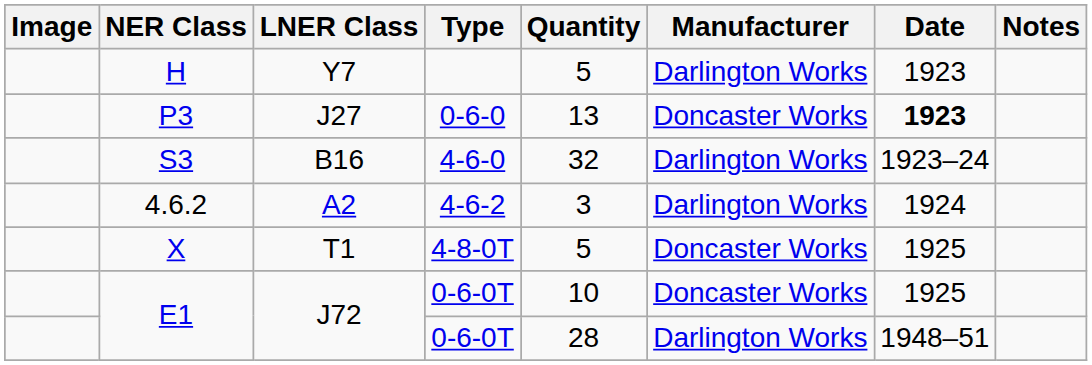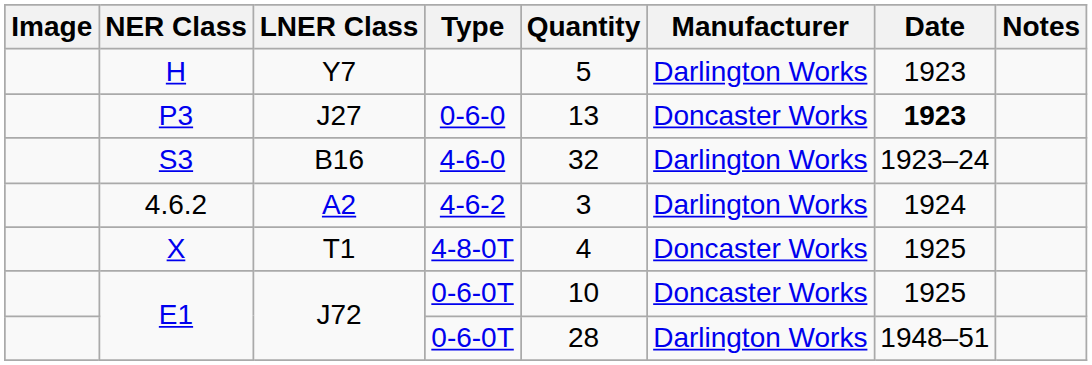 <table class="wikitable" style=text-align:center>
 <tr>
 <th>Image</th>
 <th>NER Class</th>
 <th>LNER Class</th>
 <th>Type</th>
 <th>Quantity</th>
 <th>Manufacturer</th>
 <th>Date</th>
 <th>Notes</th>
 </tr>
 <tr>
 <td></td>
 <td><a href='#'>H</a></td>
 <td>Y7</td>
 <td></td>
 <td>5</td>
 <td><a href='#'>Darlington Works</a></td>
 <td>1923</td>
 <td align=left></td>
 </tr>
 <tr>
 <td></td>
 <td><a href='#'>P3</a></td>
 <td>J27</td>
 <td><a href='#'>0-6-0</a></td>
 <td>13</td>
 <td><a href='#'>Doncaster Works</a></td>
 <td><strong>1923</strong></td>
 <td align=left></td>
 </tr>
 <tr>
 <td></td>
 <td><a href='#'>S3</a></td>
 <td>B16</td>
 <td><a href='#'>4-6-0</a></td>
 <td>32</td>
 <td><a href='#'>Darlington Works</a></td>
 <td>1923–24</td>
 <td align=left></td>
 </tr>
 <tr>
 <td></td>
 <td>4.6.2</td>
 <td><a href='#'>A2</a></td>
 <td><a href='#'>4-6-2</a></td>
 <td>3</td>
 <td><a href='#'>Darlington Works</a></td>
 <td>1924</td>
 <td align=left></td>
 </tr>
 <tr>
 <td></td>
 <td><a href='#'>X</a></td>
 <td>T1</td>
 <td><a href='#'>4-8-0T</a></td>
-<td>5</td>
+<td>4</td>
 <td><a href='#'>Doncaster Works</a></td>
 <td>1925</td>
 <td align=left></td>
 </tr>
 <tr>
 <td></td>
 <td rowspan=2><a href='#'>E1</a></td>
 <td rowspan=2>J72</td>
 <td><a href='#'>0-6-0T</a></td>
 <td>10</td>
 <td><a href='#'>Doncaster Works</a></td>
 <td>1925</td>
 <td align=left></td>
 </tr>
 <tr>
 <td></td>
 <td><a href='#'>0-6-0T</a></td>
 <td>28</td>
 <td><a href='#'>Darlington Works</a></td>
 <td>1948–51</td>
 <td align=left></td>
 </tr>
 </table>
